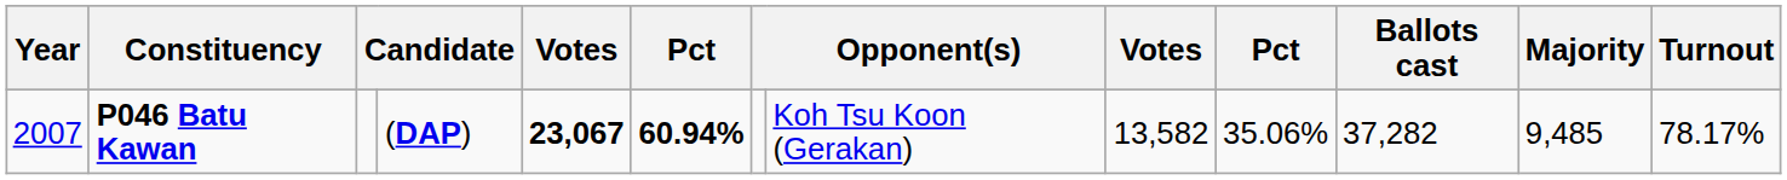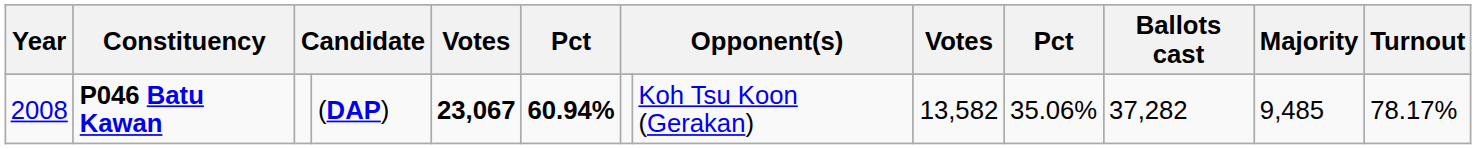 <table class="wikitable" style="margin:0.5em ; font-size:95%">
 <tr>
 <th>Year</th>
 <th>Constituency</th>
 <th colspan=2>Candidate</th>
 <th>Votes</th>
 <th>Pct</th>
 <th colspan=2>Opponent(s)</th>
 <th>Votes</th>
 <th>Pct</th>
 <th>Ballots cast</th>
 <th>Majority</th>
 <th>Turnout</th>
 </tr>
 <tr>
-<td><a href='#'>2007</a></td>
+<td><a href='#'>2008</a></td>
 <td><strong>P046 <a href='#'>Batu Kawan</a></strong></td>
 <td></td>
 <td> (<a href='#'><strong>DAP</strong></a>)</td>
 <td align="right"><strong>23,067</strong></td>
 <td><strong>60.94%</strong></td>
 <td></td>
 <td><a href='#'>Koh Tsu Koon</a> (<a href='#'>Gerakan</a>)</td>
 <td align="right">13,582</td>
 <td>35.06%</td>
 <td>37,282</td>
 <td>9,485</td>
 <td>78.17%</td>
 </tr>
 </table>
